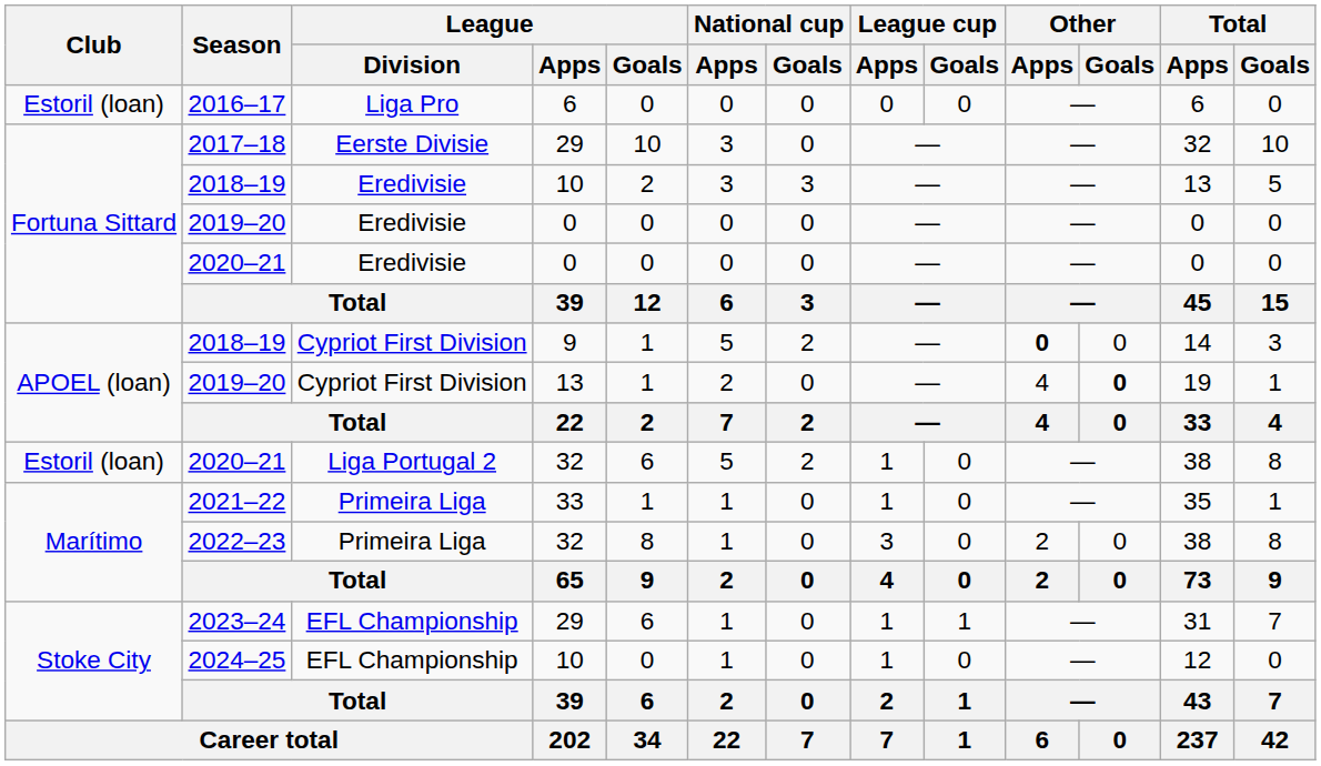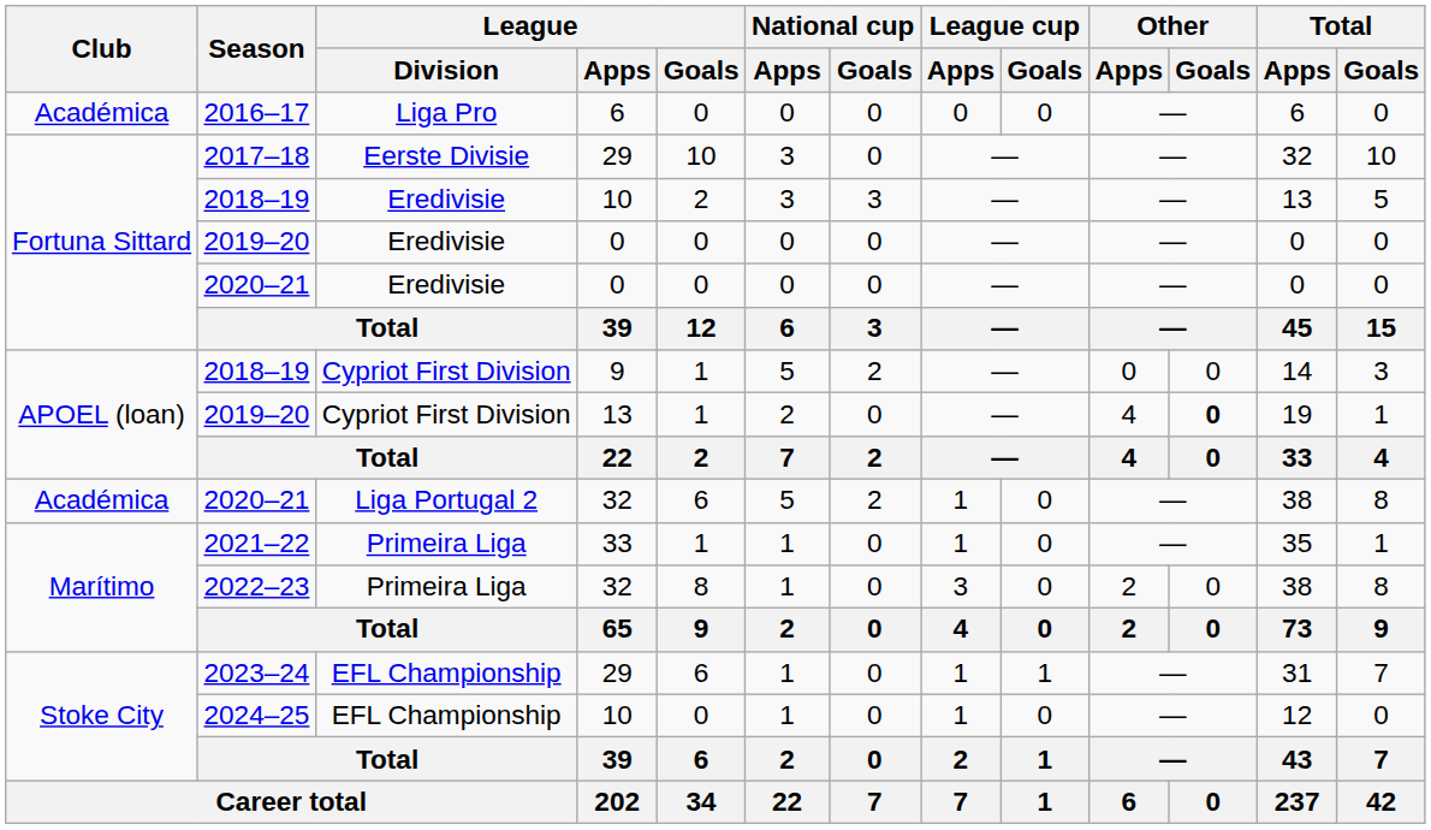 <table class="wikitable" style="text-align: center;">
 <tr>
 <th rowspan="2">Club</th>
 <th rowspan="2">Season</th>
 <th colspan="3">League</th>
 <th colspan="2">National cup</th>
 <th colspan="2">League cup</th>
 <th colspan="2">Other</th>
 <th colspan="2">Total</th>
 </tr>
 <tr>
 <th>Division</th>
 <th>Apps</th>
 <th>Goals</th>
 <th>Apps</th>
 <th>Goals</th>
 <th>Apps</th>
 <th>Goals</th>
 <th>Apps</th>
 <th>Goals</th>
 <th>Apps</th>
 <th>Goals</th>
 </tr>
 <tr>
-<td><a href='#'>Estoril</a> (loan)</td>
+<td><a href='#'>Académica</a></td>
 <td><a href='#'>2016–17</a></td>
 <td><a href='#'>Liga Pro</a></td>
 <td>6</td>
 <td>0</td>
 <td>0</td>
 <td>0</td>
 <td>0</td>
 <td>0</td>
 <td colspan=2>—</td>
 <td>6</td>
 <td>0</td>
 </tr>
 <tr>
 <td rowspan=5><a href='#'>Fortuna Sittard</a></td>
 <td><a href='#'>2017–18</a></td>
 <td><a href='#'>Eerste Divisie</a></td>
 <td>29</td>
 <td>10</td>
 <td>3</td>
 <td>0</td>
 <td colspan=2>—</td>
 <td colspan=2>—</td>
 <td>32</td>
 <td>10</td>
 </tr>
 <tr>
 <td><a href='#'>2018–19</a></td>
 <td><a href='#'>Eredivisie</a></td>
 <td>10</td>
 <td>2</td>
 <td>3</td>
 <td>3</td>
 <td colspan=2>—</td>
 <td colspan=2>—</td>
 <td>13</td>
 <td>5</td>
 </tr>
 <tr>
 <td><a href='#'>2019–20</a></td>
 <td>Eredivisie</td>
 <td>0</td>
 <td>0</td>
 <td>0</td>
 <td>0</td>
 <td colspan=2>—</td>
 <td colspan=2>—</td>
 <td>0</td>
 <td>0</td>
 </tr>
 <tr>
 <td><a href='#'>2020–21</a></td>
 <td>Eredivisie</td>
 <td>0</td>
 <td>0</td>
 <td>0</td>
 <td>0</td>
 <td colspan=2>—</td>
 <td colspan=2>—</td>
 <td>0</td>
 <td>0</td>
 </tr>
 <tr>
 <th colspan=2>Total</th>
 <th>39</th>
 <th>12</th>
 <th>6</th>
 <th>3</th>
 <th colspan=2>—</th>
 <th colspan=2>—</th>
 <th>45</th>
 <th>15</th>
 </tr>
 <tr>
 <td rowspan=3><a href='#'>APOEL</a> (loan)</td>
 <td><a href='#'>2018–19</a></td>
 <td><a href='#'>Cypriot First Division</a></td>
 <td>9</td>
 <td>1</td>
 <td>5</td>
 <td>2</td>
 <td colspan=2>—</td>
-<td><strong>0</strong></td>
+<td>0</td>
 <td>0</td>
 <td>14</td>
 <td>3</td>
 </tr>
 <tr>
 <td><a href='#'>2019–20</a></td>
 <td>Cypriot First Division</td>
 <td>13</td>
 <td>1</td>
 <td>2</td>
 <td>0</td>
 <td colspan=2>—</td>
 <td>4</td>
 <td><strong>0</strong></td>
 <td>19</td>
 <td>1</td>
 </tr>
 <tr>
 <th colspan=2>Total</th>
 <th>22</th>
 <th>2</th>
 <th>7</th>
 <th>2</th>
 <th colspan=2>—</th>
 <th>4</th>
 <th>0</th>
 <th>33</th>
 <th>4</th>
 </tr>
 <tr>
-<td><a href='#'>Estoril</a> (loan)</td>
+<td><a href='#'>Académica</a></td>
 <td><a href='#'>2020–21</a></td>
 <td><a href='#'>Liga Portugal 2</a></td>
 <td>32</td>
 <td>6</td>
 <td>5</td>
 <td>2</td>
 <td>1</td>
 <td>0</td>
 <td colspan=2>—</td>
 <td>38</td>
 <td>8</td>
 </tr>
 <tr>
 <td rowspan=3><a href='#'>Marítimo</a></td>
 <td><a href='#'>2021–22</a></td>
 <td><a href='#'>Primeira Liga</a></td>
 <td>33</td>
 <td>1</td>
 <td>1</td>
 <td>0</td>
 <td>1</td>
 <td>0</td>
 <td colspan=2>—</td>
 <td>35</td>
 <td>1</td>
 </tr>
 <tr>
 <td><a href='#'>2022–23</a></td>
 <td>Primeira Liga</td>
 <td>32</td>
 <td>8</td>
 <td>1</td>
 <td>0</td>
 <td>3</td>
 <td>0</td>
 <td>2</td>
 <td>0</td>
 <td>38</td>
 <td>8</td>
 </tr>
 <tr>
 <th colspan=2>Total</th>
 <th>65</th>
 <th>9</th>
 <th>2</th>
 <th>0</th>
 <th>4</th>
 <th>0</th>
 <th>2</th>
 <th>0</th>
 <th>73</th>
 <th>9</th>
 </tr>
 <tr>
 <td rowspan=3><a href='#'>Stoke City</a></td>
 <td><a href='#'>2023–24</a></td>
 <td><a href='#'>EFL Championship</a></td>
 <td>29</td>
 <td>6</td>
 <td>1</td>
 <td>0</td>
 <td>1</td>
 <td>1</td>
 <td colspan=2>—</td>
 <td>31</td>
 <td>7</td>
 </tr>
 <tr>
 <td><a href='#'>2024–25</a></td>
 <td>EFL Championship</td>
 <td>10</td>
 <td>0</td>
 <td>1</td>
 <td>0</td>
 <td>1</td>
 <td>0</td>
 <td colspan=2>—</td>
 <td>12</td>
 <td>0</td>
 </tr>
 <tr>
 <th colspan=2>Total</th>
 <th>39</th>
 <th>6</th>
 <th>2</th>
 <th>0</th>
 <th>2</th>
 <th>1</th>
 <th colspan=2>—</th>
 <th>43</th>
 <th>7</th>
 </tr>
 <tr>
 <th colspan="3">Career total</th>
 <th>202</th>
 <th>34</th>
 <th>22</th>
 <th>7</th>
 <th>7</th>
 <th>1</th>
 <th>6</th>
 <th>0</th>
 <th>237</th>
 <th>42</th>
 </tr>
 </table>
